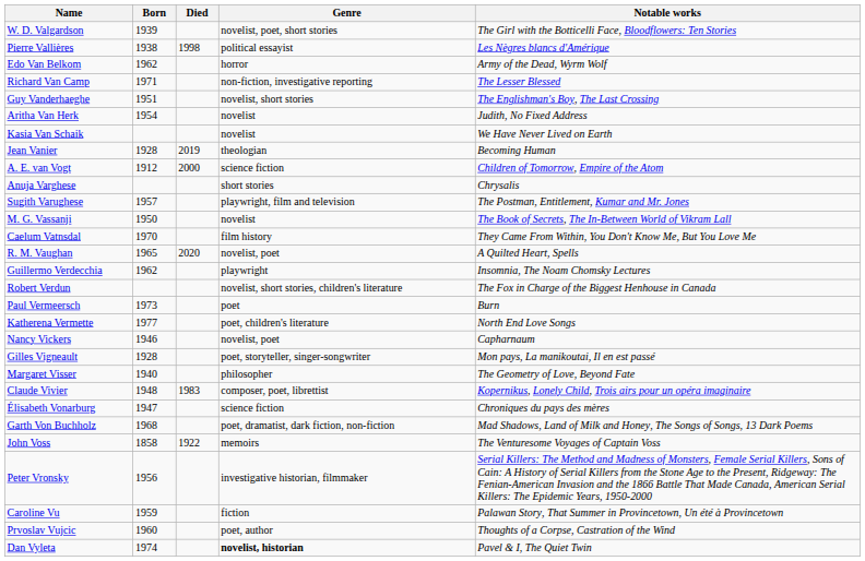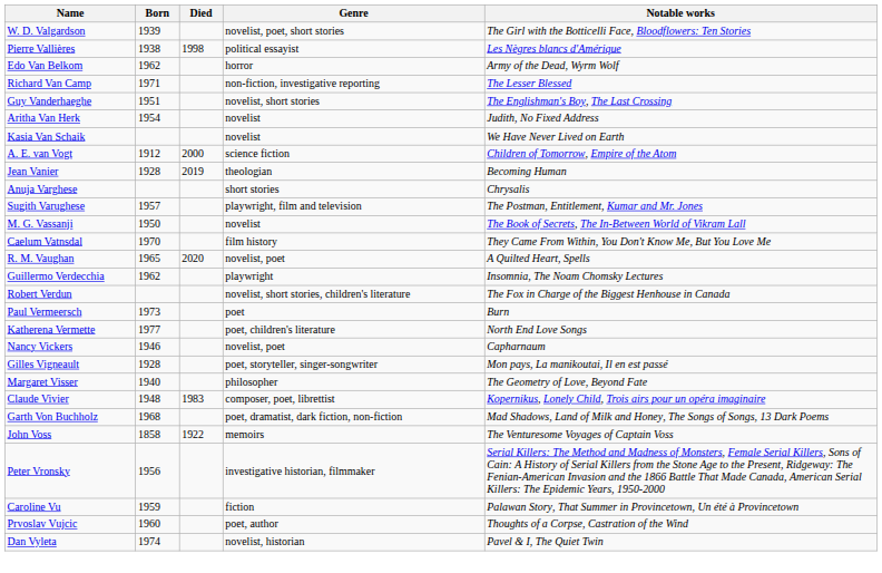 <table class="wikitable sortable" style="text-align:left; line-height:18px; width:100%;">
 <tr>
 <th scope="col" style="width:15%;">Name</th>
 <th scope="col" style="width:5%;">Born</th>
 <th scope="col" style="width:5%;">Died</th>
 <th scope="col" style="width:30%;">Genre</th>
 <th scope="col" style="width:45%;">Notable works</th>
 </tr>
 <tr>
 <td scope="row"><a href='#'>W. D. Valgardson</a></td>
 <td>1939</td>
 <td></td>
 <td>novelist, poet, short stories</td>
 <td><em>The Girl with the Botticelli Face</em>, <em><a href='#'>Bloodflowers: Ten Stories</a></em></td>
 </tr>
 <tr>
 <td scope="row"><a href='#'>Pierre Vallières</a></td>
 <td>1938</td>
 <td>1998</td>
 <td>political essayist</td>
 <td><em><a href='#'>Les Nègres blancs d'Amérique</a></em></td>
 </tr>
 <tr>
 <td scope="row"><a href='#'>Edo Van Belkom</a></td>
 <td>1962</td>
 <td></td>
 <td>horror</td>
 <td><em>Army of the Dead</em>, <em>Wyrm Wolf</em></td>
 </tr>
 <tr>
 <td scope="row"><a href='#'>Richard Van Camp</a></td>
 <td>1971</td>
 <td></td>
 <td>non-fiction, investigative reporting</td>
 <td><em><a href='#'>The Lesser Blessed</a></em></td>
 </tr>
 <tr>
 <td scope="row"><a href='#'>Guy Vanderhaeghe</a></td>
 <td>1951</td>
 <td></td>
 <td>novelist, short stories</td>
 <td><em><a href='#'>The Englishman's Boy</a></em>, <em><a href='#'>The Last Crossing</a></em></td>
 </tr>
 <tr>
 <td scope="row"><a href='#'>Aritha Van Herk</a></td>
 <td>1954</td>
 <td></td>
 <td>novelist</td>
 <td><em>Judith</em>, <em>No Fixed Address</em></td>
 </tr>
 <tr>
 <td scope="row"><a href='#'>Kasia Van Schaik</a></td>
 <td></td>
 <td></td>
 <td>novelist</td>
 <td><em>We Have Never Lived on Earth</em></td>
 </tr>
 <tr>
+<td scope="row"><a href='#'>A. E. van Vogt</a></td>
+<td>1912</td>
+<td>2000</td>
+<td>science fiction</td>
+<td><em><a href='#'>Children of Tomorrow</a></em>, <em><a href='#'>Empire of the Atom</a></em></td>
+</tr>
+<tr>
 <td scope="row"><a href='#'>Jean Vanier</a></td>
 <td>1928</td>
 <td>2019</td>
 <td>theologian</td>
 <td><em>Becoming Human</em></td>
-</tr>
-<tr>
-<td scope="row"><a href='#'>A. E. van Vogt</a></td>
-<td>1912</td>
-<td>2000</td>
-<td>science fiction</td>
-<td><em><a href='#'>Children of Tomorrow</a></em>, <em><a href='#'>Empire of the Atom</a></em></td>
 </tr>
 <tr>
 <td scope="row"><a href='#'>Anuja Varghese</a></td>
 <td></td>
 <td></td>
 <td>short stories</td>
 <td><em>Chrysalis</em></td>
 </tr>
 <tr>
 <td scope="row"><a href='#'>Sugith Varughese</a></td>
 <td>1957</td>
 <td></td>
 <td>playwright, film and television</td>
 <td><em>The Postman</em>, <em>Entitlement</em>, <em><a href='#'>Kumar and Mr. Jones</a></em></td>
 </tr>
 <tr>
 <td scope="row"><a href='#'>M. G. Vassanji</a></td>
 <td>1950</td>
 <td></td>
 <td>novelist</td>
 <td><em><a href='#'>The Book of Secrets</a></em>, <em><a href='#'>The In-Between World of Vikram Lall</a></em></td>
 </tr>
 <tr>
 <td scope="row"><a href='#'>Caelum Vatnsdal</a></td>
 <td>1970</td>
 <td></td>
 <td>film history</td>
 <td><em>They Came From Within</em>, <em>You Don't Know Me, But You Love Me</em></td>
 </tr>
 <tr>
 <td scope="row"><a href='#'>R. M. Vaughan</a></td>
 <td>1965</td>
 <td>2020</td>
 <td>novelist, poet</td>
 <td><em>A Quilted Heart</em>, <em>Spells</em></td>
 </tr>
 <tr>
 <td scope="row"><a href='#'>Guillermo Verdecchia</a></td>
 <td>1962</td>
 <td></td>
 <td>playwright</td>
 <td><em>Insomnia</em>, <em>The Noam Chomsky Lectures</em></td>
 </tr>
 <tr>
 <td scope="row"><a href='#'>Robert Verdun</a></td>
 <td></td>
 <td></td>
 <td>novelist, short stories, children's literature</td>
 <td><em>The Fox in Charge of the Biggest Henhouse in Canada</em></td>
 </tr>
 <tr>
 <td scope="row"><a href='#'>Paul Vermeersch</a></td>
 <td>1973</td>
 <td></td>
 <td>poet</td>
 <td><em>Burn</em></td>
 </tr>
 <tr>
 <td scope="row"><a href='#'>Katherena Vermette</a></td>
 <td>1977</td>
 <td></td>
 <td>poet, children's literature</td>
 <td><em>North End Love Songs</em></td>
 </tr>
 <tr>
 <td scope="row"><a href='#'>Nancy Vickers</a></td>
 <td>1946</td>
 <td></td>
 <td>novelist, poet</td>
 <td><em>Capharnaum</em></td>
 </tr>
 <tr>
 <td scope="row"><a href='#'>Gilles Vigneault</a></td>
 <td>1928</td>
 <td></td>
 <td>poet, storyteller, singer-songwriter</td>
 <td><em>Mon pays</em>, <em>La manikoutai</em>, <em>Il en est passé</em></td>
 </tr>
 <tr>
 <td scope="row"><a href='#'>Margaret Visser</a></td>
 <td>1940</td>
 <td></td>
 <td>philosopher</td>
 <td><em>The Geometry of Love</em>, <em>Beyond Fate</em></td>
 </tr>
 <tr>
 <td scope="row"><a href='#'>Claude Vivier</a></td>
 <td>1948</td>
 <td>1983</td>
 <td>composer, poet, librettist</td>
 <td><em><a href='#'>Kopernikus</a></em>, <em><a href='#'>Lonely Child</a></em>, <em><a href='#'>Trois airs pour un opéra imaginaire</a></em></td>
 </tr>
 <tr>
-<td scope="row"><a href='#'>Élisabeth Vonarburg</a></td>
-<td>1947</td>
-<td></td>
-<td>science fiction</td>
-<td><em>Chroniques du pays des mères</em></td>
-</tr>
-<tr>
 <td scope="row"><a href='#'>Garth Von Buchholz</a></td>
 <td>1968</td>
 <td></td>
 <td>poet, dramatist, dark fiction, non-fiction</td>
 <td><em>Mad Shadows</em>, <em>Land of Milk and Honey</em>, <em>The Songs of Songs</em>, <em>13 Dark Poems</em></td>
 </tr>
 <tr>
 <td scope="row"><a href='#'>John Voss</a></td>
 <td>1858</td>
 <td>1922</td>
 <td>memoirs</td>
 <td><em>The Venturesome Voyages of Captain Voss</em></td>
 </tr>
 <tr>
 <td scope="row"><a href='#'>Peter Vronsky</a></td>
 <td>1956</td>
 <td></td>
 <td>investigative historian, filmmaker</td>
 <td><em><a href='#'>Serial Killers: The Method and Madness of Monsters</a></em>, <em><a href='#'>Female Serial Killers</a></em>, <em>Sons of Cain: A History of Serial Killers from the Stone Age to the Present</em>, <em>Ridgeway: The Fenian-American Invasion and the 1866 Battle That Made Canada</em>, <em>American Serial Killers: The Epidemic Years, 1950-2000</em></td>
 </tr>
 <tr>
 <td scope="row"><a href='#'>Caroline Vu</a></td>
 <td>1959</td>
 <td></td>
 <td>fiction</td>
 <td><em>Palawan Story</em>, <em>That Summer in Provincetown</em>, <em>Un été à Provincetown</em></td>
 </tr>
 <tr>
 <td scope="row"><a href='#'>Prvoslav Vujcic</a></td>
 <td>1960</td>
 <td></td>
 <td>poet, author</td>
 <td><em>Thoughts of a Corpse</em>, <em>Castration of the Wind</em></td>
 </tr>
 <tr>
 <td scope="row"><a href='#'>Dan Vyleta</a></td>
 <td>1974</td>
 <td></td>
-<td><strong>novelist, historian</strong></td>
+<td>novelist, historian</td>
 <td><em>Pavel & I</em>, <em>The Quiet Twin</em></td>
 </tr>
 </table>
